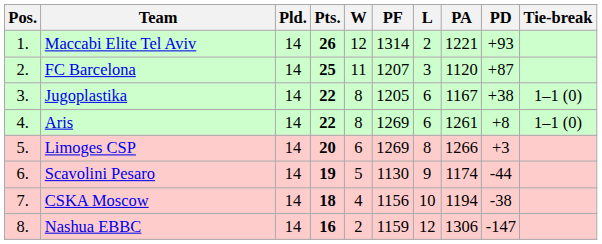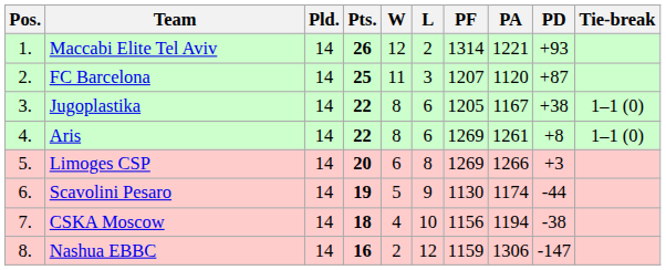 <table class="wikitable" style="text-align:center">
 <tr>
 <th width=15>Pos.</th>
 <th width=220>Team</th>
 <th width=20>Pld.</th>
 <th width=20>Pts.</th>
 <th width=20>W</th>
+<th width=20>L</th>
 <th width=20>PF</th>
-<th width=20>L</th>
 <th width=20>PA</th>
 <th width=20>PD</th>
 <th>Tie-break</th>
 </tr>
 <tr style="background: #ccffcc;">
 <td>1.</td>
 <td align=left> <a href='#'>Maccabi Elite Tel Aviv</a></td>
 <td>14</td>
 <td><strong>26</strong></td>
 <td>12</td>
+<td>2</td>
 <td>1314</td>
-<td>2</td>
 <td>1221</td>
 <td>+93</td>
 <td></td>
 </tr>
 <tr style="background: #ccffcc;">
 <td>2.</td>
 <td align=left> <a href='#'>FC Barcelona</a></td>
 <td>14</td>
 <td><strong>25</strong></td>
 <td>11</td>
+<td>3</td>
 <td>1207</td>
-<td>3</td>
 <td>1120</td>
 <td>+87</td>
 <td></td>
 </tr>
 <tr style="background: #ccffcc;">
 <td>3.</td>
 <td align=left> <a href='#'>Jugoplastika</a></td>
 <td>14</td>
 <td><strong>22</strong></td>
 <td>8</td>
+<td>6</td>
 <td>1205</td>
-<td>6</td>
 <td>1167</td>
 <td>+38</td>
 <td>1–1 (0)</td>
 </tr>
 <tr style="background: #ccffcc;">
 <td>4.</td>
 <td align=left> <a href='#'>Aris</a></td>
 <td>14</td>
 <td><strong>22</strong></td>
 <td>8</td>
+<td>6</td>
 <td>1269</td>
-<td>6</td>
 <td>1261</td>
 <td>+8</td>
 <td>1–1 (0)</td>
 </tr>
 <tr style="background:#ffcccc;">
 <td>5.</td>
 <td align=left> <a href='#'>Limoges CSP</a></td>
 <td>14</td>
 <td><strong>20</strong></td>
 <td>6</td>
+<td>8</td>
 <td>1269</td>
-<td>8</td>
 <td>1266</td>
 <td>+3</td>
 <td></td>
 </tr>
 <tr style="background:#ffcccc;">
 <td>6.</td>
 <td align=left> <a href='#'>Scavolini Pesaro</a></td>
 <td>14</td>
 <td><strong>19</strong></td>
 <td>5</td>
+<td>9</td>
 <td>1130</td>
-<td>9</td>
 <td>1174</td>
 <td>-44</td>
 <td></td>
 </tr>
 <tr style="background:#ffcccc;">
 <td>7.</td>
 <td align=left> <a href='#'>CSKA Moscow</a></td>
 <td>14</td>
 <td><strong>18</strong></td>
 <td>4</td>
+<td>10</td>
 <td>1156</td>
-<td>10</td>
 <td>1194</td>
 <td>-38</td>
 <td></td>
 </tr>
 <tr style="background:#ffcccc;">
 <td>8.</td>
 <td align=left> <a href='#'>Nashua EBBC</a></td>
 <td>14</td>
 <td><strong>16</strong></td>
 <td>2</td>
+<td>12</td>
 <td>1159</td>
-<td>12</td>
 <td>1306</td>
 <td>-147</td>
 <td></td>
 </tr>
 </table>
